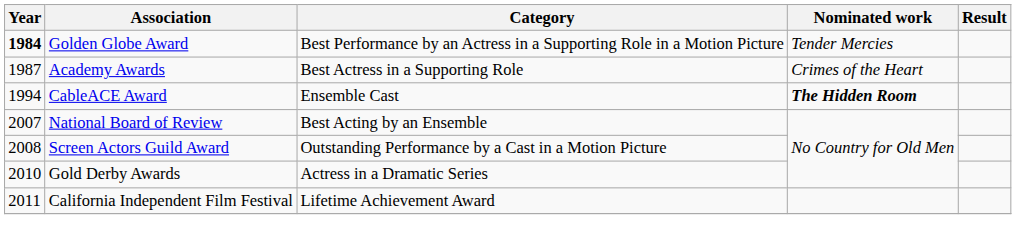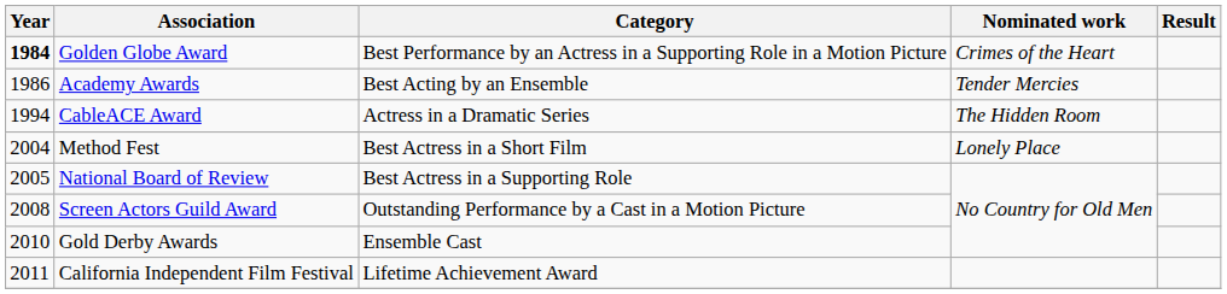 <table class="wikitable sortable">
 <tr>
 <th>Year</th>
 <th>Association</th>
 <th>Category</th>
 <th>Nominated work</th>
 <th class="unsortable">Result</th>
 </tr>
 <tr>
 <td><strong>1984</strong></td>
 <td><a href='#'>Golden Globe Award</a></td>
 <td>Best Performance by an Actress in a Supporting Role in a Motion Picture</td>
-<td><em>Tender Mercies</em></td>
+<td><em>Crimes of the Heart</em></td>
 <td></td>
 </tr>
 <tr>
-<td>1987</td>
+<td>1986</td>
 <td><a href='#'>Academy Awards</a></td>
-<td>Best Actress in a Supporting Role</td>
-<td><em>Crimes of the Heart</em></td>
+<td>Best Acting by an Ensemble</td>
+<td><em>Tender Mercies</em></td>
 <td></td>
 </tr>
 <tr>
 <td>1994</td>
 <td><a href='#'>CableACE Award</a></td>
-<td>Ensemble Cast</td>
-<td><strong><em>The Hidden Room</em></strong></td>
+<td>Actress in a Dramatic Series</td>
+<td><em>The Hidden Room</em></td>
 <td></td>
 </tr>
 <tr>
-<td>2007</td>
+<td>2004</td>
+<td>Method Fest</td>
+<td>Best Actress in a Short Film</td>
+<td><em>Lonely Place</em></td>
+<td></td>
+</tr>
+<tr>
+<td>2005</td>
 <td><a href='#'>National Board of Review</a></td>
-<td>Best Acting by an Ensemble</td>
+<td>Best Actress in a Supporting Role</td>
 <td rowspan="3"><em>No Country for Old Men</em></td>
 <td></td>
 </tr>
 <tr>
 <td>2008</td>
 <td><a href='#'>Screen Actors Guild Award</a></td>
 <td>Outstanding Performance by a Cast in a Motion Picture</td>
 <td></td>
 </tr>
 <tr>
 <td>2010</td>
 <td>Gold Derby Awards</td>
-<td>Actress in a Dramatic Series</td>
+<td>Ensemble Cast</td>
 <td></td>
 </tr>
 <tr>
 <td>2011</td>
 <td>California Independent Film Festival</td>
 <td>Lifetime Achievement Award</td>
 <td></td>
 <td></td>
 </tr>
 <tr>
 </tr>
 </table>
